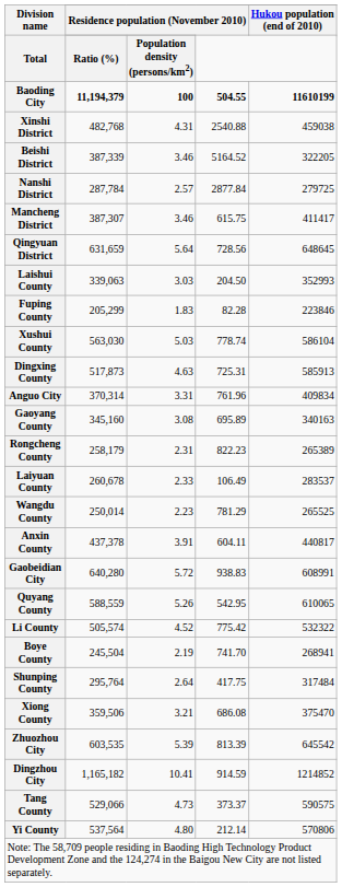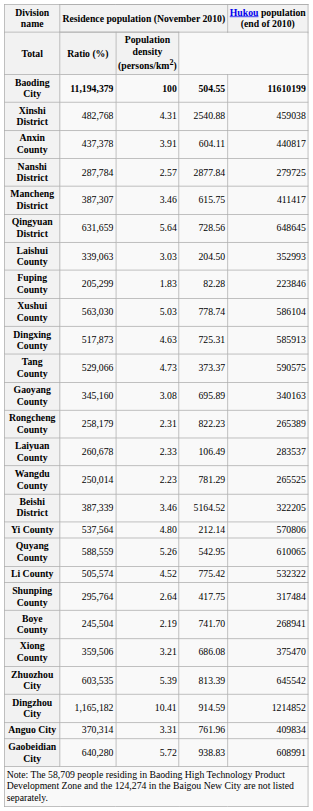 <table class="wikitable sortable floatright" style="font-size:smaller" border="1">
 <tr>
 <th scope="col" class="unsortable" rowspan=3>Division name</th>
 </tr>
 <tr>
 <th ! scope="col" colspan=3>Residence population (November 2010)</th>
 <th ! scope="col" rowspan=2><a href='#'>Hukou</a> population<br> (end of 2010)</th>
 </tr>
 <tr align="right" style="font-weight:bold">
 </tr>
 <tr>
 <th ! scope="col" width="70">Total</th>
 <th ! scope="col" width="70">Ratio (%)</th>
 <th ! scope="col" width="70">Population density (persons/km<sup>2</sup>)</th>
 </tr>
 <tr align="right" style="font-weight:bold">
 <th>Baoding City</th>
 <td>11,194,379</td>
 <td>100</td>
 <td>504.55</td>
 <td>11610199</td>
 </tr>
 <tr align="right">
 <th>Xinshi District</th>
 <td>482,768</td>
 <td>4.31</td>
 <td>2540.88</td>
 <td>459038</td>
 </tr>
 <tr align="right">
-<th>Beishi District</th>
-<td>387,339</td>
-<td>3.46</td>
-<td>5164.52</td>
-<td>322205</td>
+<th>Anxin County</th>
+<td>437,378</td>
+<td>3.91</td>
+<td>604.11</td>
+<td>440817</td>
 </tr>
 <tr align="right">
 <th>Nanshi District</th>
 <td>287,784</td>
 <td>2.57</td>
 <td>2877.84</td>
 <td>279725</td>
 </tr>
 <tr align="right">
 <th>Mancheng District</th>
 <td>387,307</td>
 <td>3.46</td>
 <td>615.75</td>
 <td>411417</td>
 </tr>
 <tr align="right">
 <th>Qingyuan District</th>
 <td>631,659</td>
 <td>5.64</td>
 <td>728.56</td>
 <td>648645</td>
 </tr>
 <tr align="right">
 <th>Laishui County</th>
 <td>339,063</td>
 <td>3.03</td>
 <td>204.50</td>
 <td>352993</td>
 </tr>
 <tr align="right">
 <th>Fuping County</th>
 <td>205,299</td>
 <td>1.83</td>
 <td>82.28</td>
 <td>223846</td>
 </tr>
 <tr align="right">
 <th>Xushui County</th>
 <td>563,030</td>
 <td>5.03</td>
 <td>778.74</td>
 <td>586104</td>
 </tr>
 <tr align="right">
 <th>Dingxing County</th>
 <td>517,873</td>
 <td>4.63</td>
 <td>725.31</td>
 <td>585913</td>
 </tr>
 <tr align="right">
-<th>Anguo City</th>
-<td>370,314</td>
-<td>3.31</td>
-<td>761.96</td>
-<td>409834</td>
+<th>Tang County</th>
+<td>529,066</td>
+<td>4.73</td>
+<td>373.37</td>
+<td>590575</td>
 </tr>
 <tr align="right">
 <th>Gaoyang County</th>
 <td>345,160</td>
 <td>3.08</td>
 <td>695.89</td>
 <td>340163</td>
 </tr>
 <tr align="right">
 <th>Rongcheng County</th>
 <td>258,179</td>
 <td>2.31</td>
 <td>822.23</td>
 <td>265389</td>
 </tr>
 <tr align="right">
 <th>Laiyuan County</th>
 <td>260,678</td>
 <td>2.33</td>
 <td>106.49</td>
 <td>283537</td>
 </tr>
 <tr align="right">
 <th>Wangdu County</th>
 <td>250,014</td>
 <td>2.23</td>
 <td>781.29</td>
 <td>265525</td>
 </tr>
 <tr align="right">
-<th>Anxin County</th>
-<td>437,378</td>
-<td>3.91</td>
-<td>604.11</td>
-<td>440817</td>
+<th>Beishi District</th>
+<td>387,339</td>
+<td>3.46</td>
+<td>5164.52</td>
+<td>322205</td>
 </tr>
 <tr align="right">
-<th>Gaobeidian City</th>
-<td>640,280</td>
-<td>5.72</td>
-<td>938.83</td>
-<td>608991</td>
+<th>Yi County</th>
+<td>537,564</td>
+<td>4.80</td>
+<td>212.14</td>
+<td>570806</td>
 </tr>
 <tr align="right">
 <th>Quyang County</th>
 <td>588,559</td>
 <td>5.26</td>
 <td>542.95</td>
 <td>610065</td>
 </tr>
 <tr align="right">
 <th>Li County</th>
 <td>505,574</td>
 <td>4.52</td>
 <td>775.42</td>
 <td>532322</td>
 </tr>
 <tr align="right">
+<th>Shunping County</th>
+<td>295,764</td>
+<td>2.64</td>
+<td>417.75</td>
+<td>317484</td>
+</tr>
+<tr align="right">
 <th>Boye County</th>
 <td>245,504</td>
 <td>2.19</td>
 <td>741.70</td>
 <td>268941</td>
-</tr>
-<tr align="right">
-<th>Shunping County</th>
-<td>295,764</td>
-<td>2.64</td>
-<td>417.75</td>
-<td>317484</td>
 </tr>
 <tr align="right">
 <th>Xiong County</th>
 <td>359,506</td>
 <td>3.21</td>
 <td>686.08</td>
 <td>375470</td>
 </tr>
 <tr align="right">
 <th>Zhuozhou City</th>
 <td>603,535</td>
 <td>5.39</td>
 <td>813.39</td>
 <td>645542</td>
 </tr>
 <tr align="right">
 <th>Dingzhou City</th>
 <td>1,165,182</td>
 <td>10.41</td>
 <td>914.59</td>
 <td>1214852</td>
 </tr>
 <tr align="right">
-<th>Tang County</th>
-<td>529,066</td>
-<td>4.73</td>
-<td>373.37</td>
-<td>590575</td>
+<th>Anguo City</th>
+<td>370,314</td>
+<td>3.31</td>
+<td>761.96</td>
+<td>409834</td>
 </tr>
 <tr align="right">
-<th>Yi County</th>
-<td>537,564</td>
-<td>4.80</td>
-<td>212.14</td>
-<td>570806</td>
+<th>Gaobeidian City</th>
+<td>640,280</td>
+<td>5.72</td>
+<td>938.83</td>
+<td>608991</td>
 </tr>
 <tr class="sortbottom">
 <td colspan=5 width="250">Note: The 58,709 people residing in Baoding High Technology Product Development Zone and the 124,274 in the Baigou New City are not listed separately.</td>
 </tr>
 </table>
